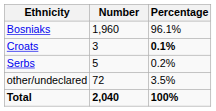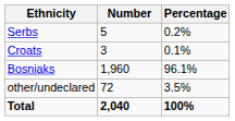 <table class="wikitable">
 <tr>
 <th width="100px">Ethnicity</th>
 <th width="80px">Number</th>
 <th width="80px">Percentage</th>
 </tr>
 <tr>
-<td><a href='#'>Bosniaks</a></td>
-<td>1,960</td>
-<td>96.1%</td>
+<td><a href='#'>Serbs</a></td>
+<td>5</td>
+<td>0.2%</td>
 </tr>
 <tr>
 <td><a href='#'>Croats</a></td>
 <td>3</td>
-<td><strong>0.1%</strong></td>
+<td>0.1%</td>
 </tr>
 <tr>
-<td><a href='#'>Serbs</a></td>
-<td>5</td>
-<td>0.2%</td>
+<td><a href='#'>Bosniaks</a></td>
+<td>1,960</td>
+<td>96.1%</td>
 </tr>
 <tr>
 <td>other/undeclared</td>
 <td>72</td>
 <td>3.5%</td>
 </tr>
 <tr>
 <td><strong>Total</strong></td>
 <td><strong>2,040</strong></td>
 <td><strong>100%</strong></td>
 </tr>
 </table>
